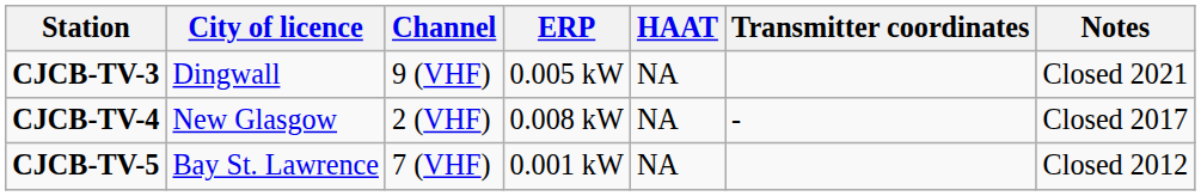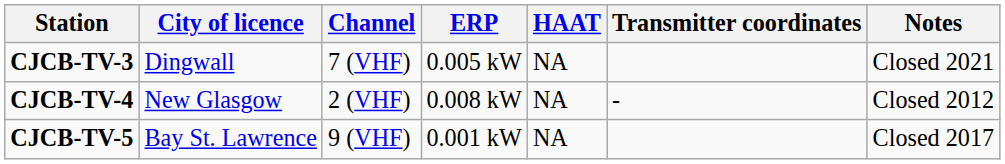 <table class="wikitable">
 <tr>
 <th>Station</th>
 <th><a href='#'>City of licence</a></th>
 <th><a href='#'>Channel</a></th>
 <th><a href='#'>ERP</a></th>
 <th><a href='#'>HAAT</a></th>
 <th>Transmitter coordinates</th>
 <th>Notes</th>
 </tr>
 <tr style="vertical-align: top; text-align: left;">
 <td><strong>CJCB-TV-3</strong></td>
 <td><a href='#'>Dingwall</a></td>
-<td>9 (<a href='#'>VHF</a>)</td>
+<td>7 (<a href='#'>VHF</a>)</td>
 <td>0.005 kW</td>
 <td>NA</td>
 <td></td>
 <td>Closed 2021</td>
 </tr>
 <tr style="vertical-align: top; text-align: left;">
 <td><strong>CJCB-TV-4</strong></td>
 <td><a href='#'>New Glasgow</a></td>
 <td>2 (<a href='#'>VHF</a>)</td>
 <td>0.008 kW</td>
 <td>NA</td>
 <td>-</td>
-<td>Closed 2017</td>
+<td>Closed 2012</td>
 </tr>
 <tr style="vertical-align: top; text-align: left;">
 <td><strong>CJCB-TV-5</strong></td>
 <td><a href='#'>Bay St. Lawrence</a></td>
-<td>7 (<a href='#'>VHF</a>)</td>
+<td>9 (<a href='#'>VHF</a>)</td>
 <td>0.001 kW</td>
 <td>NA</td>
 <td></td>
-<td>Closed 2012</td>
+<td>Closed 2017</td>
 </tr>
 </table>
